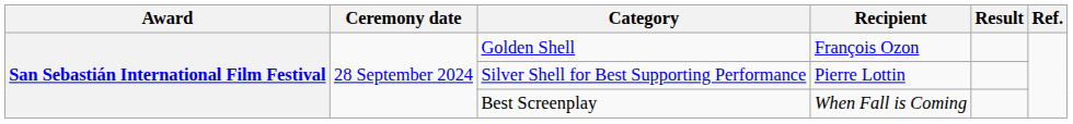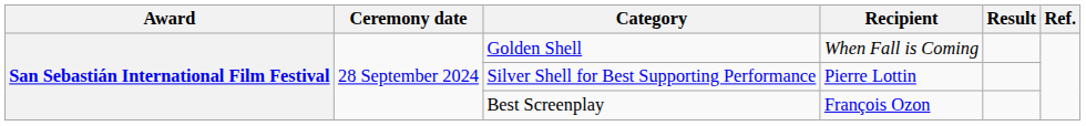 <table class="wikitable sortable plainrowheaders">
 <tr>
 <th scope="col">Award</th>
 <th scope="col">Ceremony date</th>
 <th scope="col">Category</th>
 <th scope="col">Recipient</th>
 <th scope="col">Result</th>
 <th scope="col" class="unsortable">Ref.</th>
 </tr>
 <tr>
 <th rowspan="3" scope="row"><a href='#'>San Sebastián International Film Festival</a></th>
 <td rowspan="3"><a href='#'>28 September 2024</a></td>
 <td><a href='#'>Golden Shell</a></td>
-<td><a href='#'>François Ozon</a></td>
+<td><em>When Fall is Coming</em></td>
 <td></td>
 <td rowspan="3" align="center"></td>
 </tr>
 <tr>
 <td><a href='#'>Silver Shell for Best Supporting Performance</a></td>
 <td><a href='#'>Pierre Lottin</a></td>
 <td></td>
 </tr>
 <tr>
 <td>Best Screenplay</td>
-<td><em>When Fall is Coming</em></td>
+<td><a href='#'>François Ozon</a></td>
 <td></td>
 </tr>
 </table>
